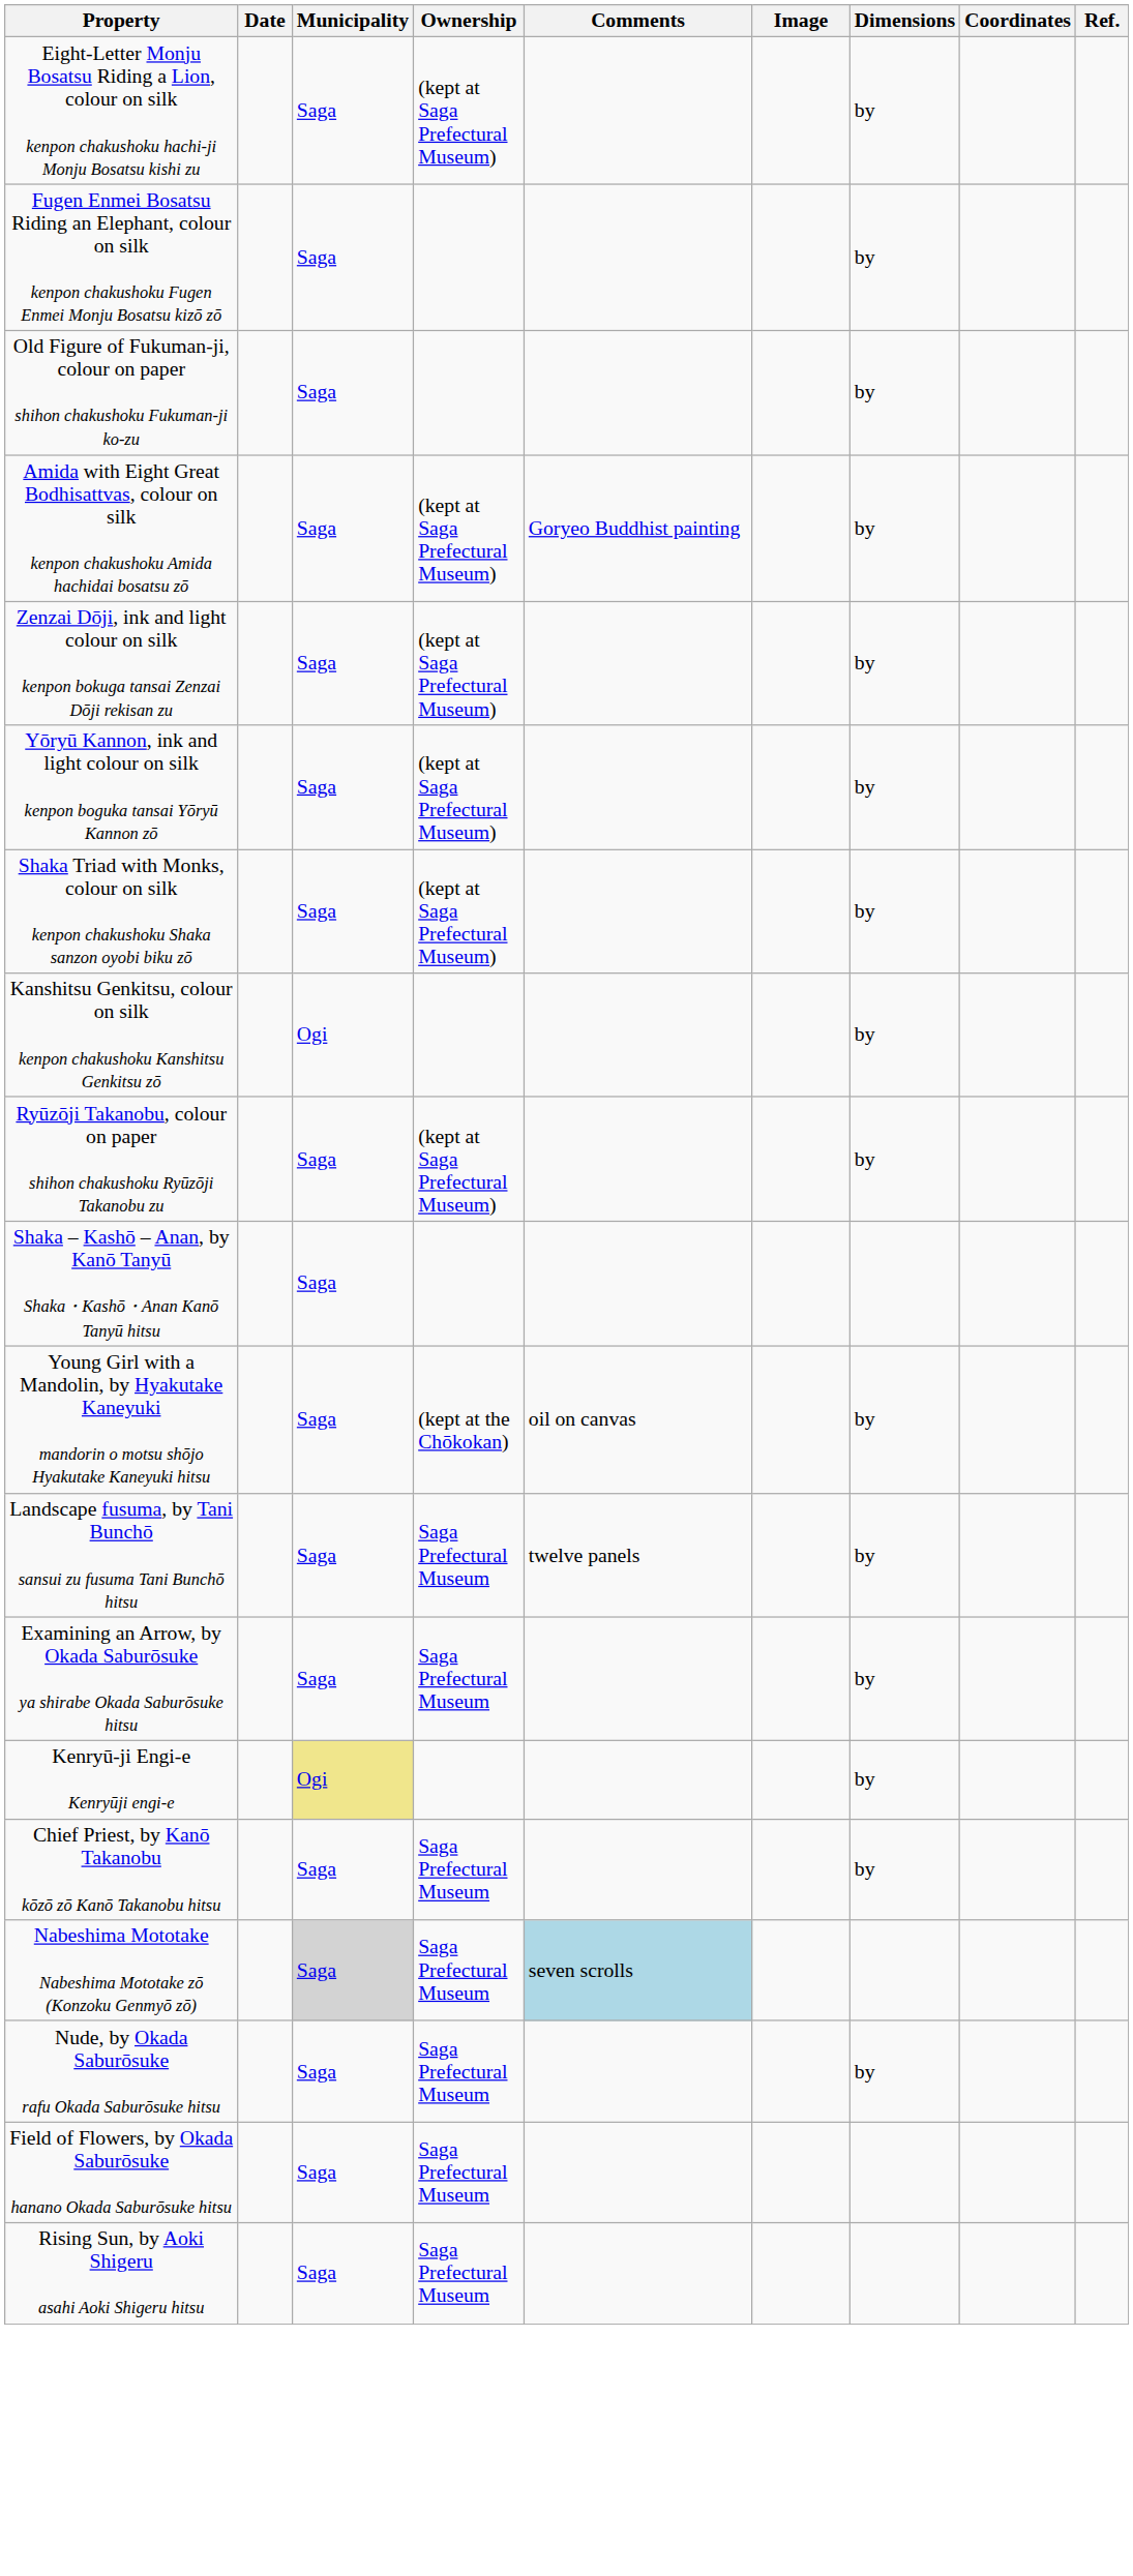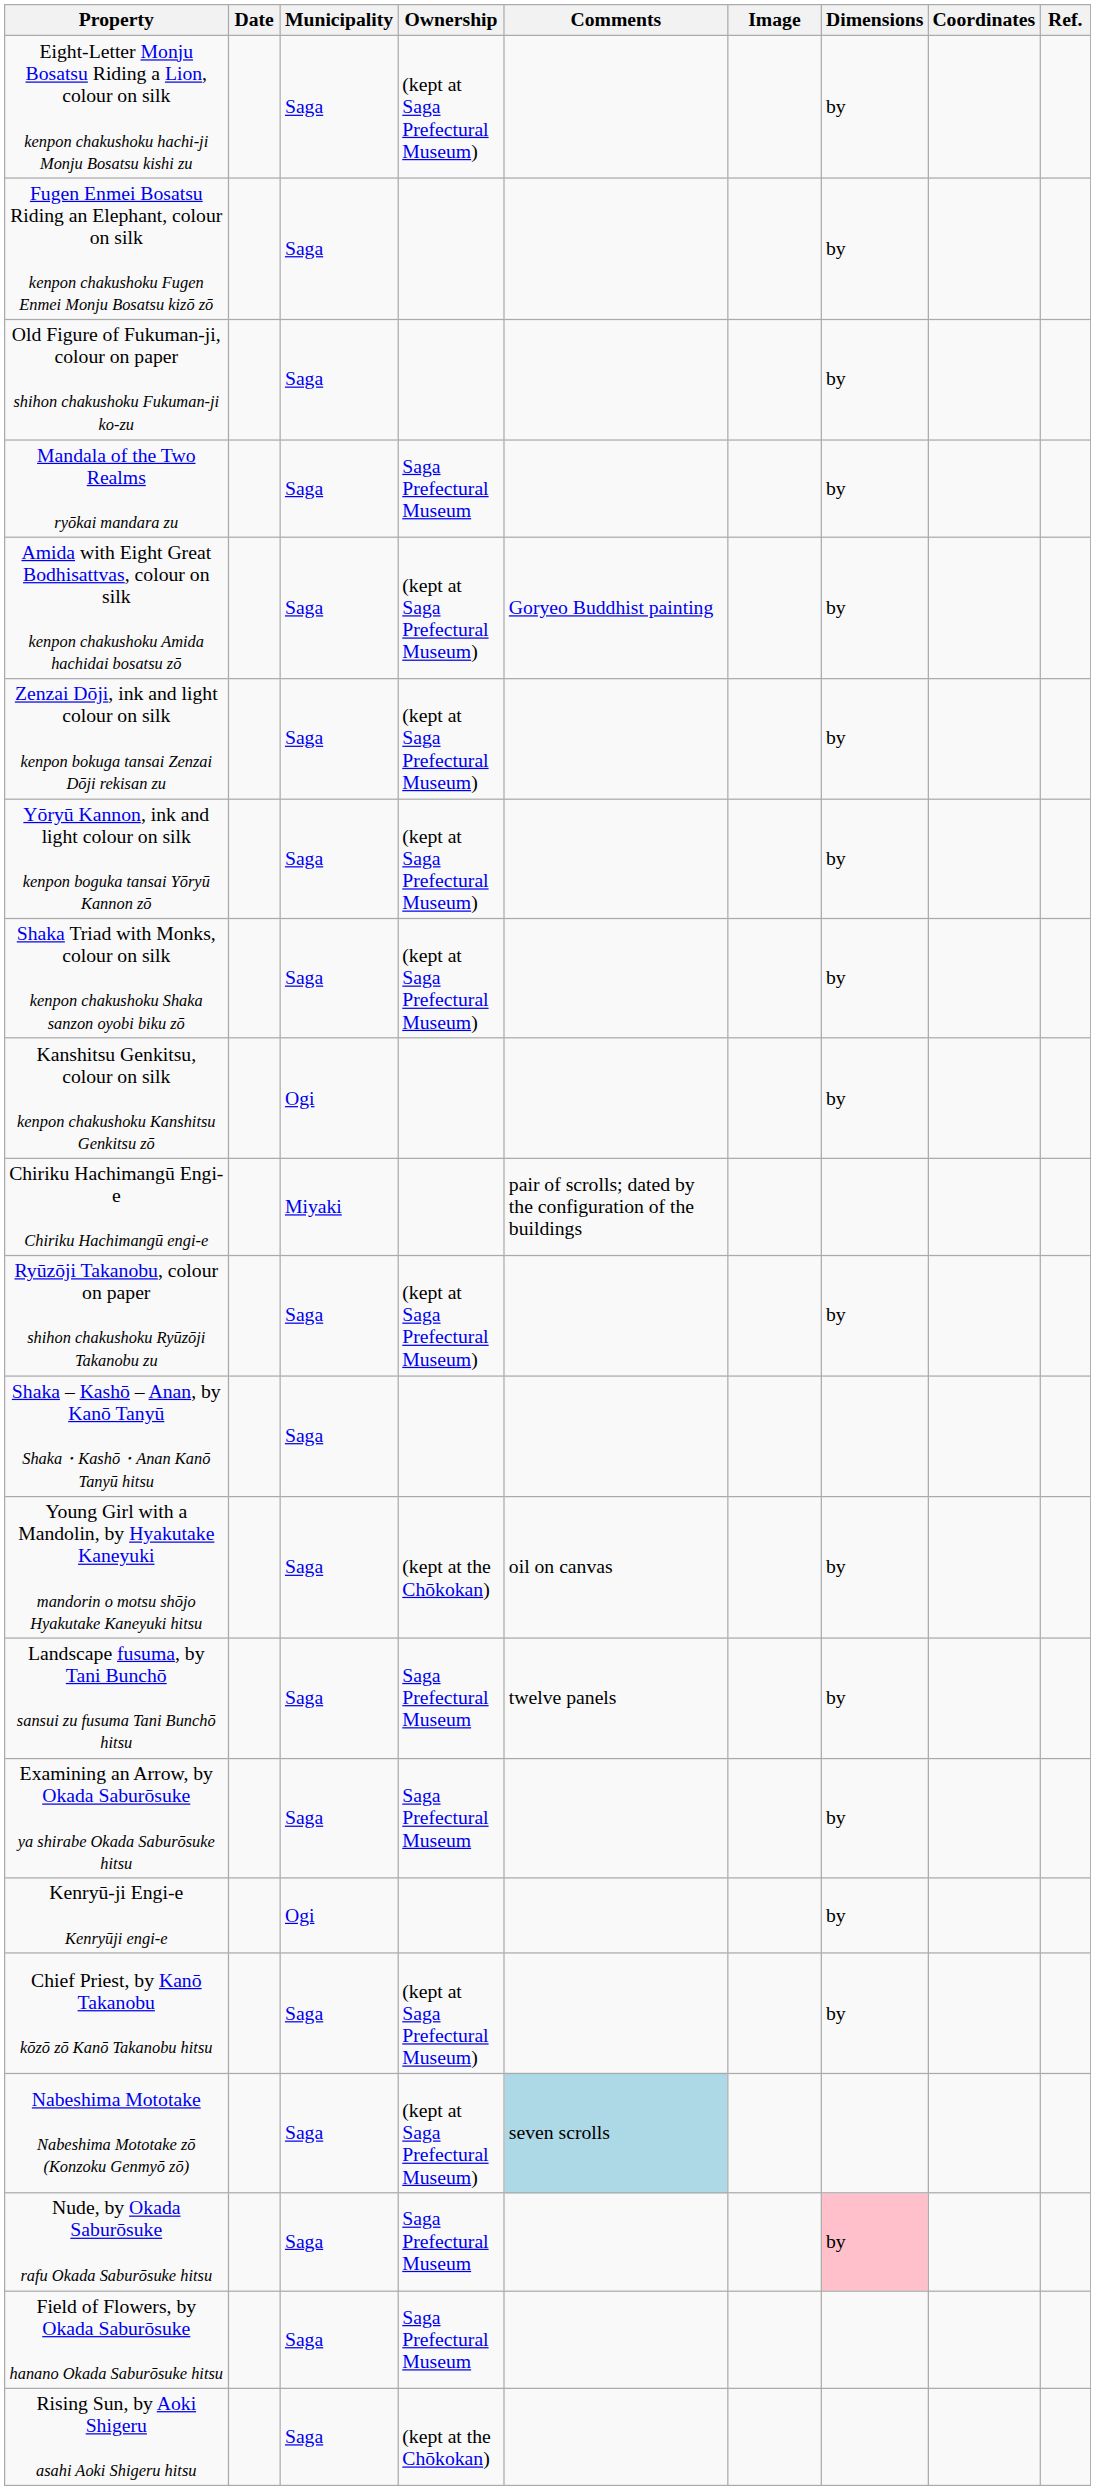 <table class="wikitable sortable"  style="width:100%;">
 <tr>
 <th width="25%" align="left">Property</th>
 <th width="5%" align="left">Date</th>
 <th width="10%" align="left">Municipality</th>
 <th width="10%" align="left">Ownership</th>
 <th width="25%" align="left" class="unsortable">Comments</th>
 <th width="10%" align="left" class="unsortable">Image</th>
 <th width="5%" align="left" class="unsortable">Dimensions</th>
 <th width="5%" align="left" class="unsortable">Coordinates</th>
 <th width="5%" align="left" class="unsortable">Ref.</th>
 </tr>
 <tr>
 <td align="center">Eight-Letter <a href='#'>Monju Bosatsu</a> Riding a <a href='#'>Lion</a>, colour on silk<br><br><small><em>kenpon chakushoku hachi-ji Monju Bosatsu kishi zu</em></small></td>
 <td></td>
 <td><a href='#'>Saga</a></td>
 <td><br>(kept at <a href='#'>Saga Prefectural Museum</a>)</td>
 <td></td>
 <td></td>
 <td> by </td>
 <td></td>
 <td></td>
 </tr>
 <tr>
 <td align="center"><a href='#'>Fugen Enmei Bosatsu</a> Riding an Elephant, colour on silk<br><br><small><em>kenpon chakushoku Fugen Enmei Monju Bosatsu kizō zō</em></small></td>
 <td></td>
 <td><a href='#'>Saga</a></td>
 <td></td>
 <td></td>
 <td></td>
 <td> by </td>
 <td></td>
 <td></td>
 </tr>
 <tr>
 <td align="center">Old Figure of Fukuman-ji, colour on paper<br><br><small><em>shihon chakushoku Fukuman-ji ko-zu</em></small></td>
 <td></td>
 <td><a href='#'>Saga</a></td>
 <td></td>
+<td></td>
+<td></td>
+<td> by </td>
+<td></td>
+<td></td>
+</tr>
+<tr>
+<td align="center"><a href='#'>Mandala of the Two Realms</a><br><br><small><em>ryōkai mandara zu</em></small></td>
+<td></td>
+<td><a href='#'>Saga</a></td>
+<td><a href='#'>Saga Prefectural Museum</a></td>
 <td></td>
 <td></td>
 <td> by </td>
 <td></td>
 <td></td>
 </tr>
 <tr>
 <td align="center"><a href='#'>Amida</a> with Eight Great <a href='#'>Bodhisattvas</a>, colour on silk<br><br><small><em>kenpon chakushoku Amida hachidai bosatsu zō</em></small></td>
 <td></td>
 <td><a href='#'>Saga</a></td>
 <td><br>(kept at <a href='#'>Saga Prefectural Museum</a>)</td>
 <td><a href='#'>Goryeo Buddhist painting</a></td>
 <td></td>
 <td> by </td>
 <td></td>
 <td></td>
 </tr>
 <tr>
 <td align="center"><a href='#'>Zenzai Dōji</a>, ink and light colour on silk<br><br><small><em>kenpon bokuga tansai Zenzai Dōji rekisan zu</em></small></td>
 <td></td>
 <td><a href='#'>Saga</a></td>
 <td><br>(kept at <a href='#'>Saga Prefectural Museum</a>)</td>
 <td></td>
 <td></td>
 <td> by </td>
 <td></td>
 <td></td>
 </tr>
 <tr>
 <td align="center"><a href='#'>Yōryū Kannon</a>, ink and light colour on silk<br><br><small><em>kenpon boguka tansai Yōryū Kannon zō</em></small></td>
 <td></td>
 <td><a href='#'>Saga</a></td>
 <td><br>(kept at <a href='#'>Saga Prefectural Museum</a>)</td>
 <td></td>
 <td></td>
 <td> by </td>
 <td></td>
 <td></td>
 </tr>
 <tr>
 <td align="center"><a href='#'>Shaka</a> Triad with Monks, colour on silk<br><br><small><em>kenpon chakushoku Shaka sanzon oyobi biku zō</em></small></td>
 <td></td>
 <td><a href='#'>Saga</a></td>
 <td><br>(kept at <a href='#'>Saga Prefectural Museum</a>)</td>
 <td></td>
 <td align="center"></td>
 <td> by </td>
 <td></td>
 <td></td>
 </tr>
 <tr>
 <td align="center">Kanshitsu Genkitsu, colour on silk<br><br><small><em>kenpon chakushoku Kanshitsu Genkitsu zō</em></small></td>
 <td></td>
 <td><a href='#'>Ogi</a></td>
 <td></td>
 <td></td>
 <td></td>
 <td> by </td>
 <td></td>
 <td></td>
 </tr>
 <tr>
+<td align="center">Chiriku Hachimangū Engi-e<br><br><small><em>Chiriku Hachimangū engi-e</em></small></td>
+<td></td>
+<td><a href='#'>Miyaki</a></td>
+<td></td>
+<td>pair of scrolls; dated by the configuration of the buildings</td>
+<td></td>
+<td></td>
+<td></td>
+<td></td>
+</tr>
+<tr>
 <td align="center"><a href='#'>Ryūzōji Takanobu</a>, colour on paper<br><br><small><em>shihon chakushoku Ryūzōji Takanobu zu</em></small></td>
 <td></td>
 <td><a href='#'>Saga</a></td>
 <td><br>(kept at <a href='#'>Saga Prefectural Museum</a>)</td>
 <td></td>
 <td></td>
 <td> by </td>
 <td></td>
 <td></td>
 </tr>
 <tr>
 <td align="center"><a href='#'>Shaka</a> – <a href='#'>Kashō</a> – <a href='#'>Anan</a>, by <a href='#'>Kanō Tanyū</a><br><br><small><em>Shaka・Kashō・Anan Kanō Tanyū hitsu</em></small></td>
 <td></td>
 <td><a href='#'>Saga</a></td>
 <td></td>
 <td></td>
 <td></td>
 <td></td>
 <td></td>
 <td></td>
 </tr>
 <tr>
 <td align="center">Young Girl with a Mandolin, by <a href='#'>Hyakutake Kaneyuki</a><br><br><small><em>mandorin o motsu shōjo Hyakutake Kaneyuki hitsu</em></small></td>
 <td></td>
 <td><a href='#'>Saga</a></td>
 <td><br>(kept at the <a href='#'>Chōkokan</a>)</td>
 <td>oil on canvas</td>
 <td></td>
 <td> by </td>
 <td></td>
 <td></td>
 </tr>
 <tr>
 <td align="center">Landscape <a href='#'>fusuma</a>, by <a href='#'>Tani Bunchō</a><br><br><small><em>sansui zu fusuma Tani Bunchō hitsu</em></small></td>
 <td></td>
 <td><a href='#'>Saga</a></td>
 <td><a href='#'>Saga Prefectural Museum</a></td>
 <td>twelve panels</td>
 <td></td>
 <td> by </td>
 <td></td>
 <td></td>
 </tr>
 <tr>
 <td align="center">Examining an Arrow, by <a href='#'>Okada Saburōsuke</a><br><br><small><em>ya shirabe Okada Saburōsuke hitsu</em></small></td>
 <td></td>
 <td><a href='#'>Saga</a></td>
 <td><a href='#'>Saga Prefectural Museum</a></td>
 <td></td>
 <td></td>
 <td> by </td>
 <td></td>
 <td></td>
 </tr>
 <tr>
 <td align="center">Kenryū-ji Engi-e<br><br><small><em>Kenryūji engi-e</em></small></td>
 <td></td>
-<td style="background: khaki;"><a href='#'>Ogi</a></td>
+<td><a href='#'>Ogi</a></td>
 <td></td>
 <td></td>
 <td></td>
 <td> by </td>
 <td></td>
 <td></td>
 </tr>
 <tr>
 <td align="center">Chief Priest, by <a href='#'>Kanō Takanobu</a><br><br><small><em>kōzō zō Kanō Takanobu hitsu</em></small></td>
 <td></td>
 <td><a href='#'>Saga</a></td>
-<td><a href='#'>Saga Prefectural Museum</a></td>
+<td><br>(kept at <a href='#'>Saga Prefectural Museum</a>)</td>
 <td></td>
 <td></td>
 <td> by </td>
 <td></td>
 <td></td>
 </tr>
 <tr>
 <td align="center"><a href='#'>Nabeshima Mototake</a><br><br><small><em>Nabeshima Mototake zō (Konzoku Genmyō zō)</em></small></td>
 <td></td>
-<td style="background: lightgrey;"><a href='#'>Saga</a></td>
-<td><a href='#'>Saga Prefectural Museum</a></td>
+<td><a href='#'>Saga</a></td>
+<td><br>(kept at <a href='#'>Saga Prefectural Museum</a>)</td>
 <td style="background: lightblue;">seven scrolls</td>
 <td></td>
 <td></td>
 <td></td>
 <td></td>
 </tr>
 <tr>
 <td align="center">Nude, by <a href='#'>Okada Saburōsuke</a><br><br><small><em>rafu Okada Saburōsuke hitsu</em></small></td>
 <td></td>
 <td><a href='#'>Saga</a></td>
 <td><a href='#'>Saga Prefectural Museum</a></td>
 <td></td>
 <td></td>
-<td> by </td>
+<td style="background: pink;"> by </td>
 <td></td>
 <td></td>
 </tr>
 <tr>
 <td align="center">Field of Flowers, by <a href='#'>Okada Saburōsuke</a><br><br><small><em>hanano Okada Saburōsuke hitsu</em></small></td>
 <td></td>
 <td><a href='#'>Saga</a></td>
 <td><a href='#'>Saga Prefectural Museum</a></td>
 <td></td>
 <td></td>
 <td></td>
 <td></td>
 <td></td>
 </tr>
 <tr>
 <td align="center">Rising Sun, by <a href='#'>Aoki Shigeru</a><br><br><small><em>asahi Aoki Shigeru hitsu</em></small></td>
 <td></td>
 <td><a href='#'>Saga</a></td>
-<td><a href='#'>Saga Prefectural Museum</a></td>
+<td><br>(kept at the <a href='#'>Chōkokan</a>)</td>
 <td></td>
 <td></td>
 <td></td>
 <td></td>
 <td></td>
 </tr>
 <tr>
 </tr>
 </table>
